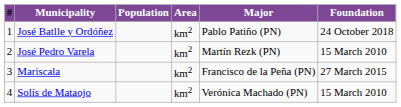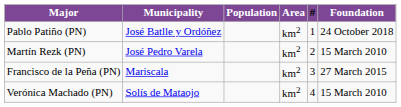 <table class="wikitable sortable defaultleft col1center col3right col4right">
 <tr>
-<th style="background-color:#7d4796" scope=col>#</th>
+<th style="color:white;background-color:#7d4796;text-align:center">Major </th>
 <th style="color:white;background-color:#7d4796;text-align:center">Municipality</th>
 <th style="color:white;background-color:#7d4796;text-align:center">Population</th>
 <th style="color:white;background-color:#7d4796;text-align:center">Area</th>
-<th style="color:white;background-color:#7d4796;text-align:center">Major </th>
+<th style="background-color:#7d4796" scope=col>#</th>
 <th style="color:white;background-color:#7d4796;text-align:center">Foundation</th>
 </tr>
 <tr>
-<td>1</td>
+<td>Pablo Patiño (PN)</td>
 <td><a href='#'>José Batlle y Ordóñez</a></td>
 <td></td>
 <td> km<sup>2</sup></td>
-<td>Pablo Patiño (PN)</td>
+<td>1</td>
 <td>24 October 2018</td>
 </tr>
 <tr>
-<td>2</td>
+<td>Martín Rezk (PN)</td>
 <td><a href='#'>José Pedro Varela</a></td>
 <td></td>
 <td> km<sup>2</sup></td>
-<td>Martín Rezk (PN)</td>
+<td>2</td>
 <td>15 March 2010</td>
 </tr>
 <tr>
-<td>3</td>
+<td>Francisco de la Peña (PN)</td>
 <td><a href='#'>Mariscala</a></td>
 <td></td>
 <td> km<sup>2</sup></td>
-<td>Francisco de la Peña (PN)</td>
+<td>3</td>
 <td>27 March 2015</td>
 </tr>
 <tr>
-<td>4</td>
+<td>Verónica Machado (PN)</td>
 <td><a href='#'>Solís de Mataojo</a></td>
 <td></td>
 <td> km<sup>2</sup></td>
-<td>Verónica Machado (PN)</td>
+<td>4</td>
 <td>15 March 2010</td>
 </tr>
 </table>
